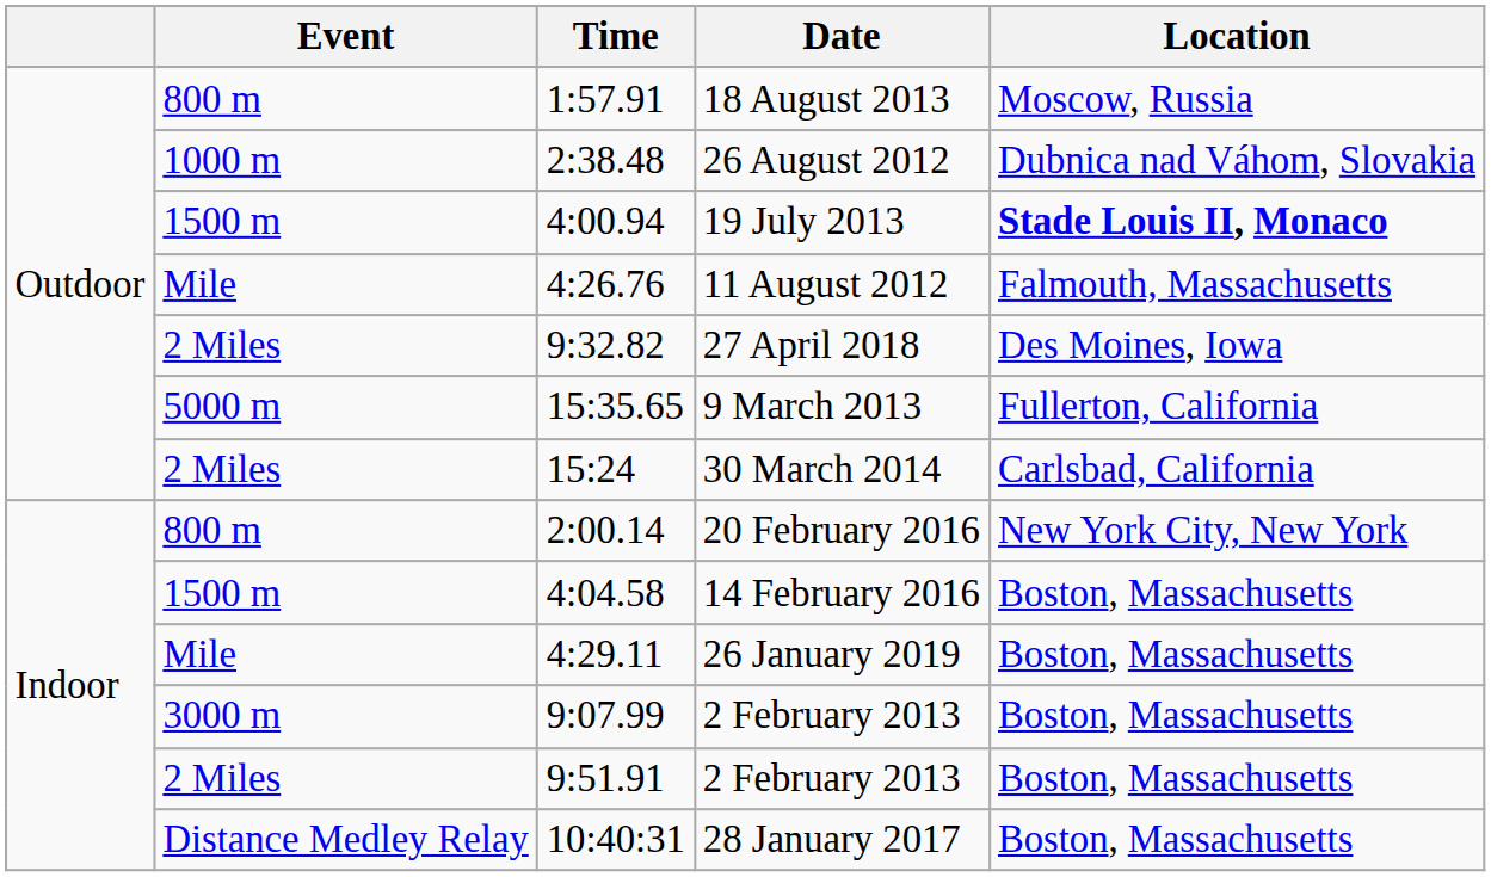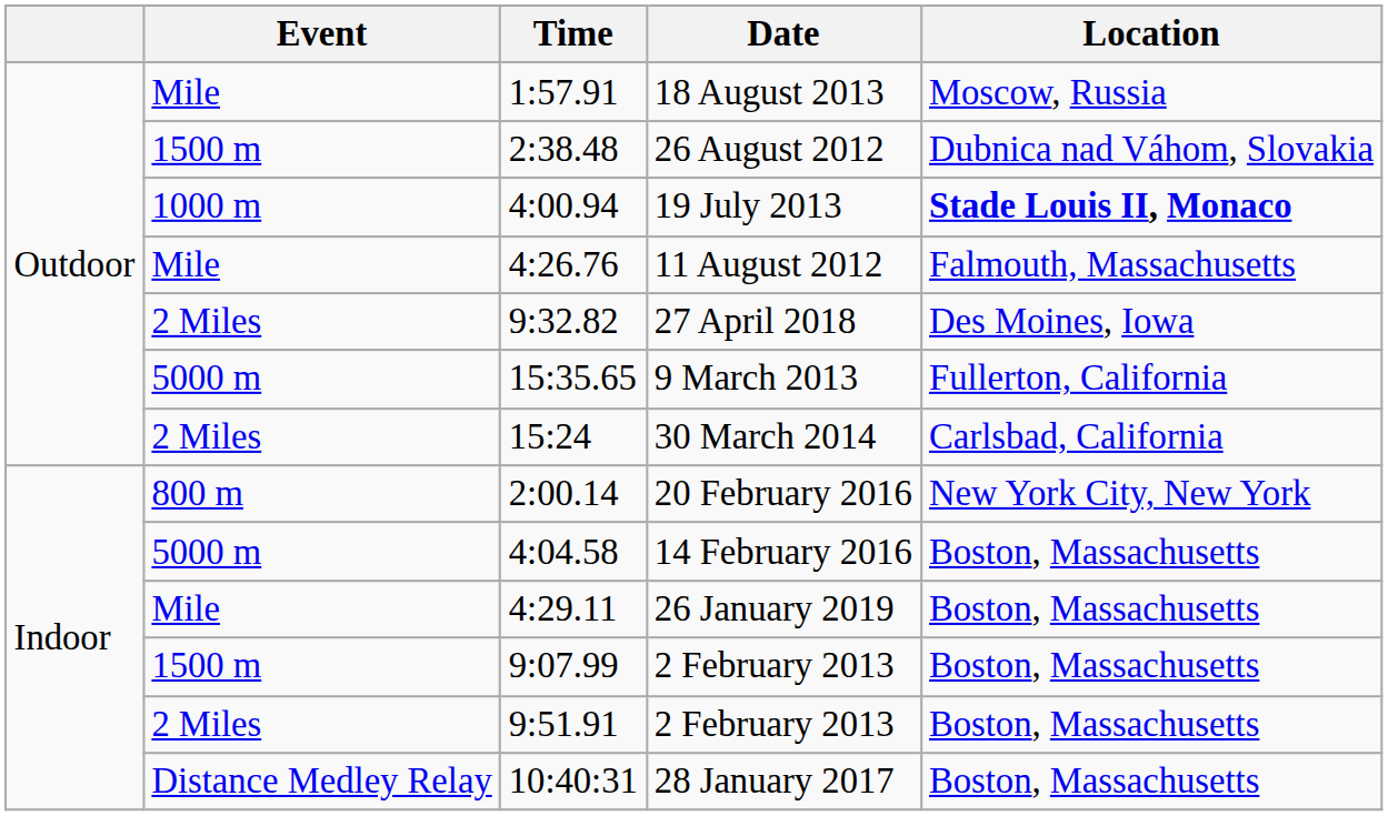 <table class="wikitable">
 <tr>
 <th></th>
 <th>Event</th>
 <th>Time</th>
 <th>Date</th>
 <th>Location</th>
 </tr>
 <tr>
 <td rowspan=7>Outdoor</td>
-<td><a href='#'>800 m</a></td>
+<td><a href='#'>Mile</a></td>
 <td>1:57.91</td>
 <td>18 August 2013</td>
 <td><a href='#'>Moscow</a>, <a href='#'>Russia</a></td>
 </tr>
 <tr>
-<td><a href='#'>1000 m</a></td>
+<td><a href='#'>1500 m</a></td>
 <td>2:38.48</td>
 <td>26 August 2012</td>
 <td><a href='#'>Dubnica nad Váhom</a>, <a href='#'>Slovakia</a></td>
 </tr>
 <tr>
-<td><a href='#'>1500 m</a></td>
+<td><a href='#'>1000 m</a></td>
 <td>4:00.94</td>
 <td>19 July 2013</td>
 <td><strong><a href='#'>Stade Louis II</a>, <a href='#'>Monaco</a></strong></td>
 </tr>
 <tr>
 <td><a href='#'>Mile</a></td>
 <td>4:26.76</td>
 <td>11 August 2012</td>
 <td><a href='#'>Falmouth, Massachusetts</a></td>
 </tr>
 <tr>
 <td><a href='#'>2 Miles</a></td>
 <td>9:32.82</td>
 <td>27 April 2018</td>
 <td><a href='#'>Des Moines</a>, <a href='#'>Iowa</a></td>
 </tr>
 <tr>
 <td><a href='#'>5000 m</a></td>
 <td>15:35.65</td>
 <td>9 March 2013</td>
 <td><a href='#'>Fullerton, California</a></td>
 </tr>
 <tr>
 <td><a href='#'>2 Miles</a></td>
 <td>15:24</td>
 <td>30 March 2014</td>
 <td><a href='#'>Carlsbad, California</a></td>
 </tr>
 <tr>
 <td rowspan=6>Indoor</td>
 <td><a href='#'>800 m</a></td>
 <td>2:00.14</td>
 <td>20 February 2016</td>
 <td><a href='#'>New York City, New York</a></td>
 </tr>
 <tr>
-<td><a href='#'>1500 m</a></td>
+<td><a href='#'>5000 m</a></td>
 <td>4:04.58</td>
 <td>14 February 2016</td>
 <td><a href='#'>Boston</a>, <a href='#'>Massachusetts</a></td>
 </tr>
 <tr>
 <td><a href='#'>Mile</a></td>
 <td>4:29.11</td>
 <td>26 January 2019</td>
 <td><a href='#'>Boston</a>, <a href='#'>Massachusetts</a></td>
 </tr>
 <tr>
-<td><a href='#'>3000 m</a></td>
+<td><a href='#'>1500 m</a></td>
 <td>9:07.99</td>
 <td>2 February 2013</td>
 <td><a href='#'>Boston</a>, <a href='#'>Massachusetts</a></td>
 </tr>
 <tr>
 <td><a href='#'>2 Miles</a></td>
 <td>9:51.91</td>
 <td>2 February 2013</td>
 <td><a href='#'>Boston</a>, <a href='#'>Massachusetts</a></td>
 </tr>
 <tr>
 <td><a href='#'>Distance Medley Relay</a></td>
 <td>10:40:31</td>
 <td>28 January 2017</td>
 <td><a href='#'>Boston</a>, <a href='#'>Massachusetts</a></td>
 </tr>
 </table>
